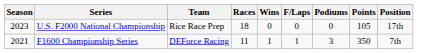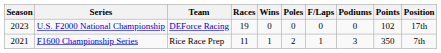 <table class="wikitable" style="font-size: 90%; text-align: center">
 <tr>
 <th>Season</th>
 <th>Series</th>
 <th>Team</th>
 <th>Races</th>
 <th>Wins</th>
+<th>Poles</th>
 <th>F/Laps</th>
 <th>Podiums</th>
 <th>Points</th>
 <th>Position</th>
 </tr>
 <tr>
 <td>2023</td>
 <td align="left"><a href='#'>U.S. F2000 National Championship</a></td>
-<td align="left">Rice Race Prep</td>
-<td>18</td>
+<td align="left"><a href='#'>DEForce Racing</a></td>
+<td>19</td>
 <td>0</td>
 <td>0</td>
 <td>0</td>
-<td>105</td>
+<td>0</td>
+<td>102</td>
 <td>17th</td>
 </tr>
 <tr>
 <td>2021</td>
 <td align="left"><a href='#'>F1600 Championship Series</a></td>
-<td align="left"><a href='#'>DEForce Racing</a></td>
+<td align="left">Rice Race Prep</td>
 <td>11</td>
 <td>1</td>
+<td>2</td>
 <td>1</td>
 <td>3</td>
 <td>350</td>
 <td>7th</td>
 </tr>
 </table>
